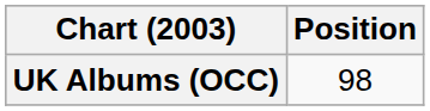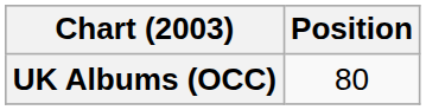 <table class="wikitable plainrowheaders" style="text-align:center;">
 <tr>
 <th scope="col">Chart (2003)</th>
 <th scope="col">Position</th>
 </tr>
 <tr>
 <th scope="row">UK Albums (OCC)</th>
-<td>98</td>
+<td>80</td>
 </tr>
 </table>
